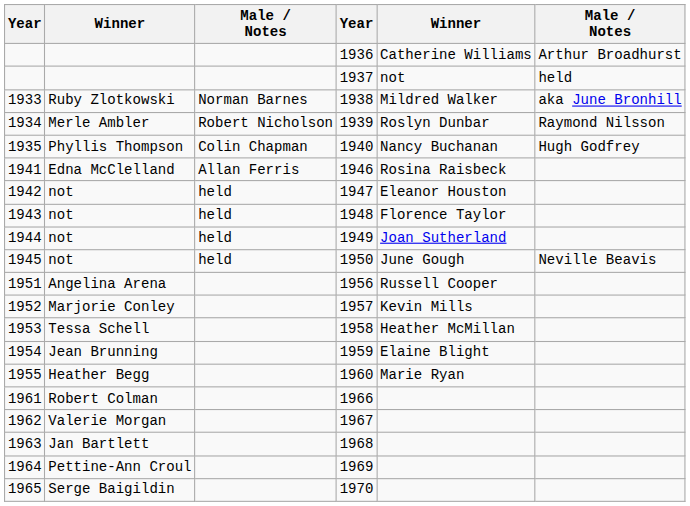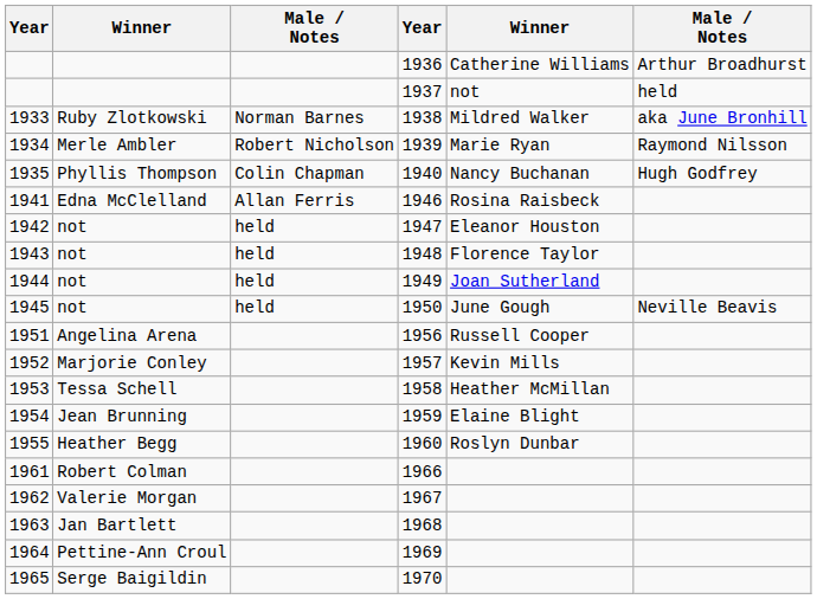 <table class="wikitable">
 <tr>
 <th>Year</th>
 <th>Winner</th>
 <th>Male /<br>Notes</th>
 <th>Year</th>
 <th>Winner</th>
 <th>Male /<br>Notes</th>
 </tr>
 <tr>
 <td></td>
 <td></td>
 <td></td>
 <td>1936</td>
 <td>Catherine Williams</td>
 <td>Arthur Broadhurst</td>
 </tr>
 <tr>
 <td></td>
 <td></td>
 <td></td>
 <td>1937</td>
 <td>not</td>
 <td>held</td>
 </tr>
 <tr>
 <td>1933</td>
 <td>Ruby Zlotkowski</td>
 <td>Norman Barnes</td>
 <td>1938</td>
 <td>Mildred Walker</td>
 <td>aka <a href='#'>June Bronhill</a></td>
 </tr>
 <tr>
 <td>1934</td>
 <td>Merle Ambler</td>
 <td>Robert Nicholson</td>
 <td>1939</td>
-<td>Roslyn Dunbar</td>
+<td>Marie Ryan</td>
 <td>Raymond Nilsson</td>
 </tr>
 <tr>
 <td>1935</td>
 <td>Phyllis Thompson</td>
 <td>Colin Chapman</td>
 <td>1940</td>
 <td>Nancy Buchanan</td>
 <td>Hugh Godfrey</td>
 </tr>
 <tr>
 <td>1941</td>
 <td>Edna McClelland</td>
 <td>Allan Ferris</td>
 <td>1946</td>
 <td>Rosina Raisbeck</td>
 <td></td>
 </tr>
 <tr>
 <td>1942</td>
 <td>not</td>
 <td>held</td>
 <td>1947</td>
 <td>Eleanor Houston</td>
 <td></td>
 </tr>
 <tr>
 <td>1943</td>
 <td>not</td>
 <td>held</td>
 <td>1948</td>
 <td>Florence Taylor</td>
 <td></td>
 </tr>
 <tr>
 <td>1944</td>
 <td>not</td>
 <td>held</td>
 <td>1949</td>
 <td><a href='#'>Joan Sutherland</a></td>
 <td></td>
 </tr>
 <tr>
 <td>1945</td>
 <td>not</td>
 <td>held</td>
 <td>1950</td>
 <td>June Gough</td>
 <td>Neville Beavis</td>
 </tr>
 <tr>
 <td>1951</td>
 <td>Angelina Arena</td>
 <td></td>
 <td>1956</td>
 <td>Russell Cooper</td>
 <td></td>
 </tr>
 <tr>
 <td>1952</td>
 <td>Marjorie Conley</td>
 <td></td>
 <td>1957</td>
 <td>Kevin Mills</td>
 <td></td>
 </tr>
 <tr>
 <td>1953</td>
 <td>Tessa Schell</td>
 <td></td>
 <td>1958</td>
 <td>Heather McMillan</td>
 <td></td>
 </tr>
 <tr>
 <td>1954</td>
 <td>Jean Brunning</td>
 <td></td>
 <td>1959</td>
 <td>Elaine Blight</td>
 <td></td>
 </tr>
 <tr>
 <td>1955</td>
 <td>Heather Begg</td>
 <td></td>
 <td>1960</td>
-<td>Marie Ryan</td>
+<td>Roslyn Dunbar</td>
 <td></td>
 </tr>
 <tr>
 <td>1961</td>
 <td>Robert Colman</td>
 <td></td>
 <td>1966</td>
 <td></td>
 <td></td>
 </tr>
 <tr>
 <td>1962</td>
 <td>Valerie Morgan</td>
 <td></td>
 <td>1967</td>
 <td></td>
 <td></td>
 </tr>
 <tr>
 <td>1963</td>
 <td>Jan Bartlett</td>
 <td></td>
 <td>1968</td>
 <td></td>
 <td></td>
 </tr>
 <tr>
 <td>1964</td>
 <td>Pettine-Ann Croul</td>
 <td></td>
 <td>1969</td>
 <td></td>
 <td></td>
 </tr>
 <tr>
 <td>1965</td>
 <td>Serge Baigildin</td>
 <td></td>
 <td>1970</td>
 <td></td>
 <td></td>
 </tr>
 </table>
